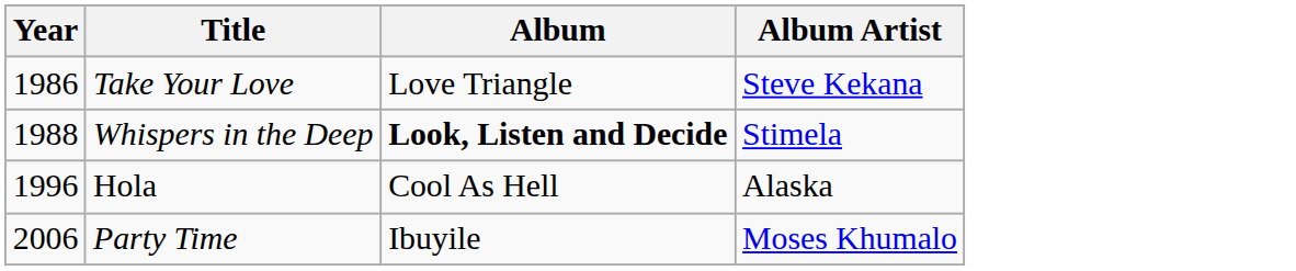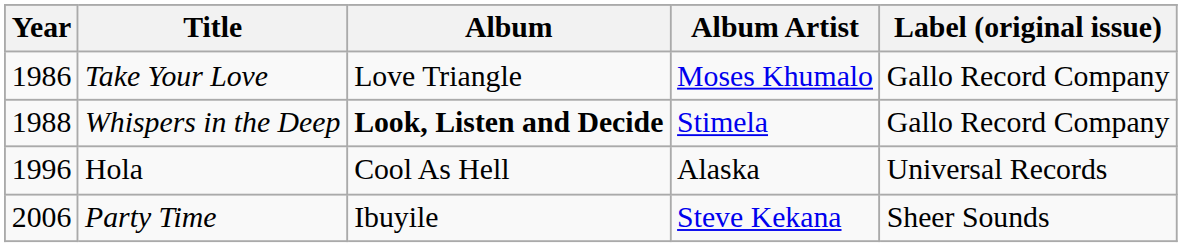 <table class="wikitable">
 <tr>
 <th>Year</th>
 <th>Title</th>
 <th>Album</th>
 <th>Album Artist</th>
+<th>Label (original issue)</th>
 </tr>
 <tr>
 <td>1986</td>
 <td><em>Take Your Love</em></td>
 <td>Love Triangle  </td>
-<td><a href='#'>Steve Kekana</a></td>
+<td><a href='#'>Moses Khumalo</a></td>
+<td>Gallo Record Company</td>
 </tr>
 <tr>
 <td>1988</td>
 <td><em>Whispers in the Deep</em></td>
 <td><strong>Look, Listen and Decide </strong></td>
 <td><a href='#'>Stimela</a></td>
+<td>Gallo Record Company</td>
 </tr>
 <tr>
 <td>1996</td>
 <td>Hola</td>
 <td>Cool As Hell</td>
 <td>Alaska</td>
+<td>Universal Records</td>
 </tr>
 <tr>
 <td>2006</td>
 <td><em>Party Time</em></td>
 <td>Ibuyile</td>
-<td><a href='#'>Moses Khumalo</a></td>
+<td><a href='#'>Steve Kekana</a></td>
+<td>Sheer Sounds </td>
 </tr>
 </table>
